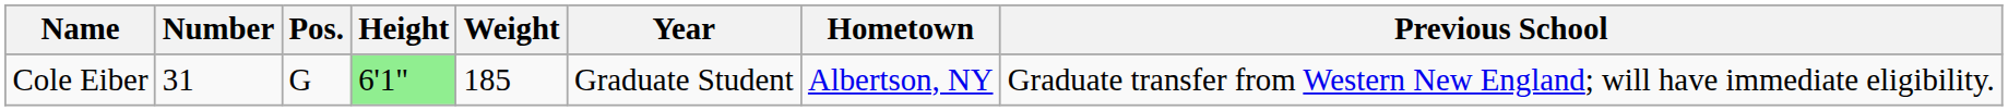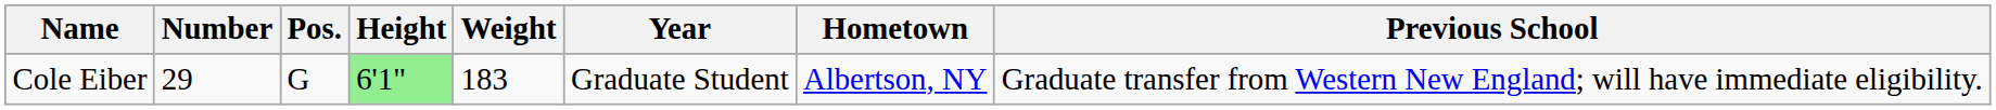 <table class="wikitable sortable" border="1">
 <tr>
 <th>Name</th>
 <th>Number</th>
 <th>Pos.</th>
 <th>Height</th>
 <th>Weight</th>
 <th>Year</th>
 <th>Hometown</th>
 <th class="unsortable">Previous School</th>
 </tr>
 <tr>
 <td>Cole Eiber</td>
-<td>31</td>
+<td>29</td>
 <td>G</td>
 <td style="background: lightgreen;">6'1"</td>
-<td>185</td>
+<td>183</td>
 <td>Graduate Student</td>
 <td><a href='#'>Albertson, NY</a></td>
 <td>Graduate transfer from <a href='#'>Western New England</a>; will have immediate eligibility.</td>
 </tr>
 </table>
